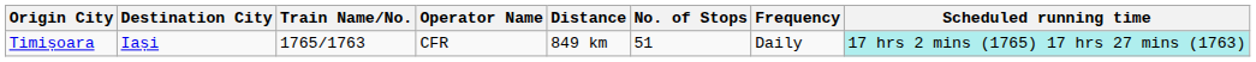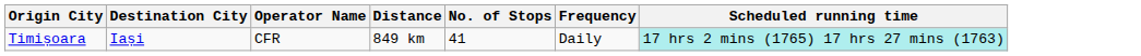 <table class="wikitable sortable" width= align=>
 <tr>
 <th>Origin City</th>
 <th>Destination City</th>
-<th>Train Name/No.</th>
 <th>Operator Name</th>
 <th>Distance</th>
 <th>No. of Stops</th>
 <th>Frequency</th>
 <th data-sort-type="number">Scheduled running time</th>
 </tr>
 <tr>
 <td><a href='#'>Timișoara</a></td>
 <td><a href='#'>Iași</a></td>
-<td>1765/1763</td>
 <td>CFR</td>
 <td>849 km</td>
-<td>51</td>
+<td>41</td>
 <td>Daily</td>
 <td style="background: paleturquoise;">17 hrs 2 mins (1765) 17 hrs 27 mins (1763)</td>
 </tr>
 </table>
